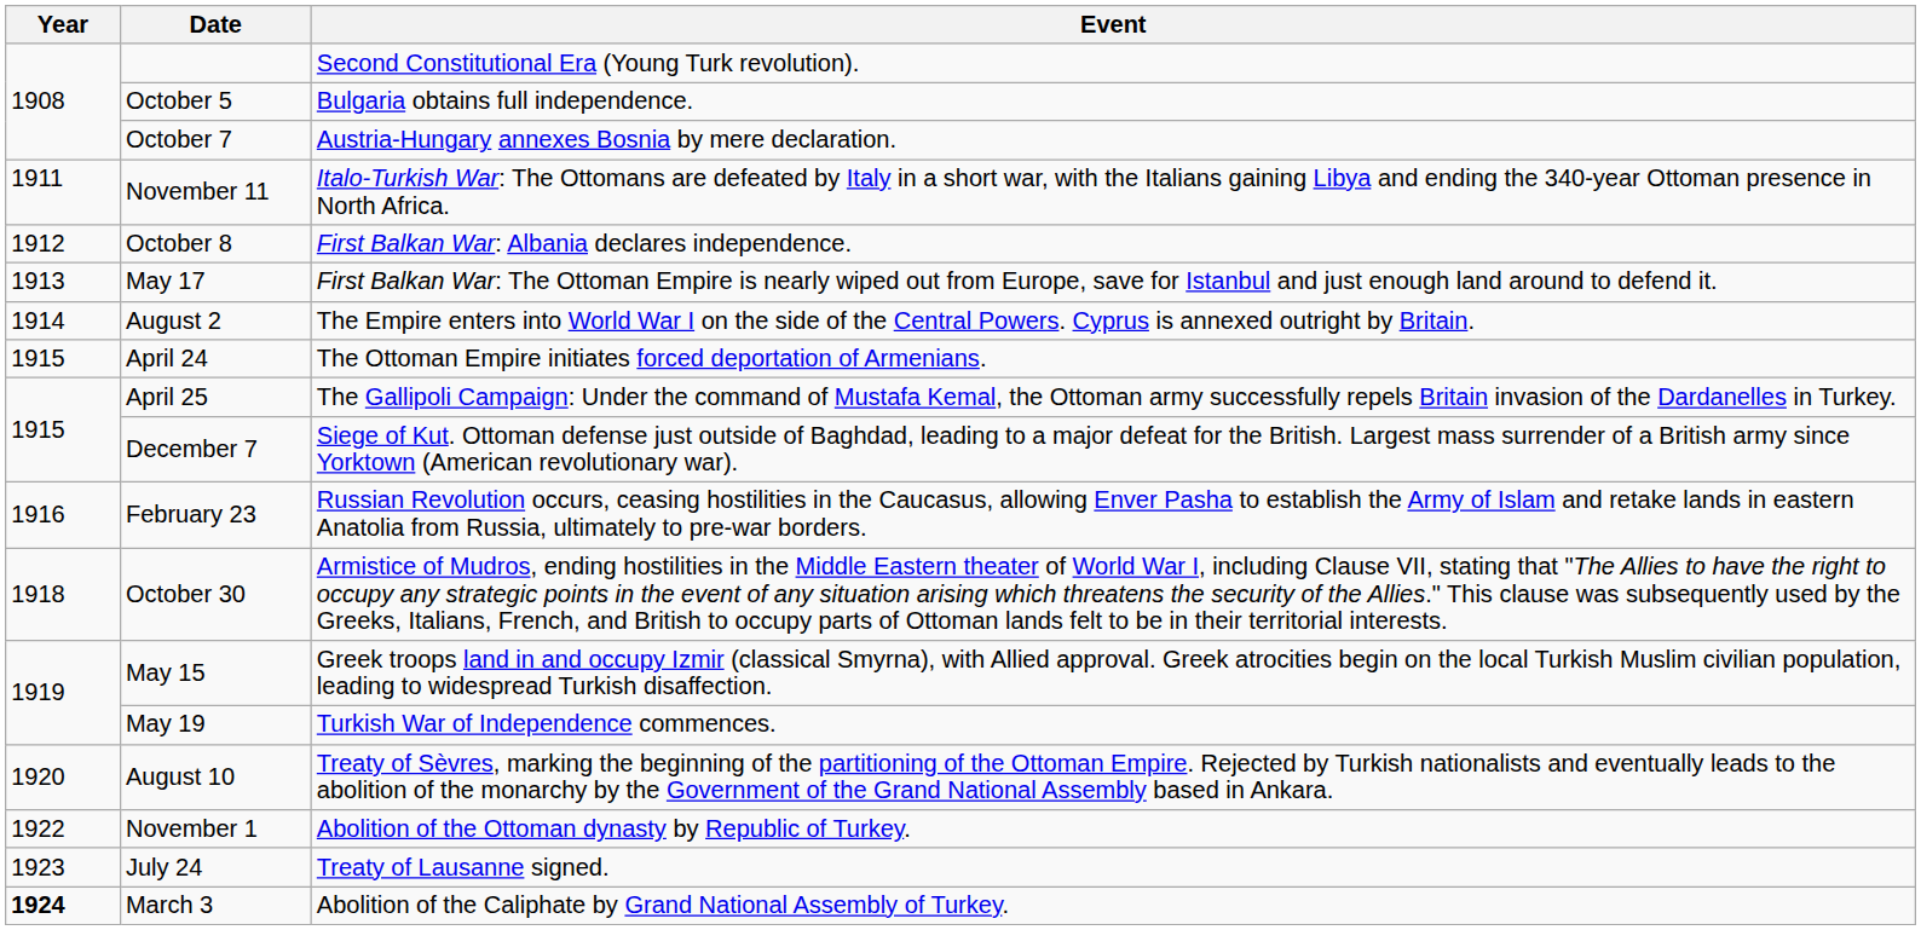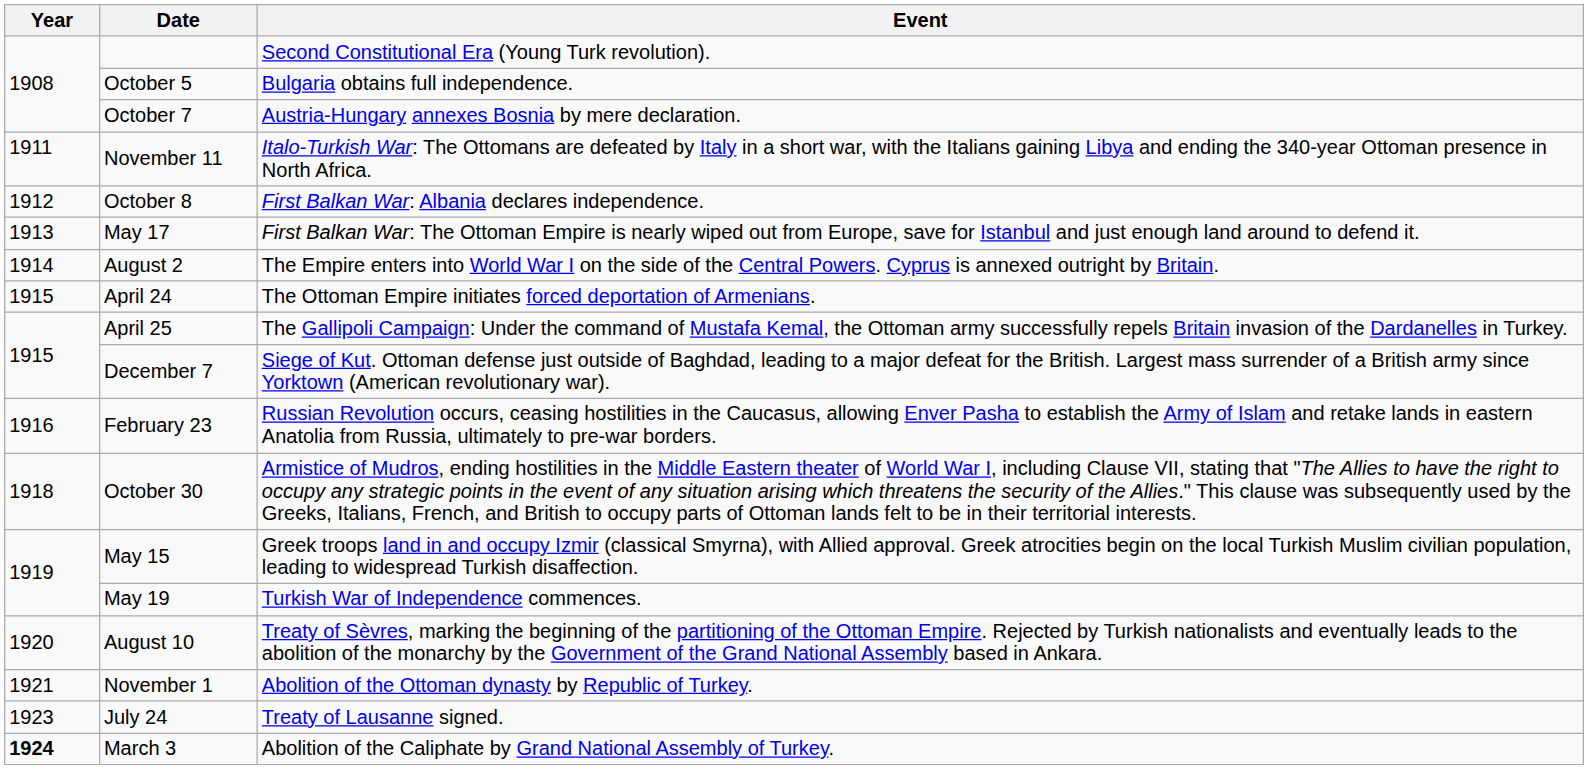 <table class="wikitable" width="100%">
 <tr>
 <th style="width:6%">Year</th>
 <th style="width:10%">Date</th>
 <th>Event</th>
 </tr>
 <tr>
 <td rowspan="3">1908</td>
 <td></td>
 <td><a href='#'>Second Constitutional Era</a>  (Young Turk revolution).</td>
 </tr>
 <tr>
 <td>October 5</td>
 <td><a href='#'>Bulgaria</a> obtains full independence.</td>
 </tr>
 <tr>
 <td>October 7</td>
 <td><a href='#'>Austria-Hungary</a> <a href='#'>annexes Bosnia</a> by mere declaration.</td>
 </tr>
 <tr>
 <td valign="top">1911</td>
 <td>November 11</td>
 <td><em><a href='#'>Italo-Turkish War</a></em>: The Ottomans are defeated by <a href='#'>Italy</a> in a short war, with the Italians gaining <a href='#'>Libya</a> and ending the 340-year Ottoman presence in North Africa.</td>
 </tr>
 <tr>
 <td>1912</td>
 <td>October 8</td>
 <td><em><a href='#'>First Balkan War</a></em>: <a href='#'>Albania</a> declares independence.</td>
 </tr>
 <tr>
 <td>1913</td>
 <td>May 17</td>
 <td><em>First Balkan War</em>: The Ottoman Empire is nearly wiped out from Europe, save for <a href='#'>Istanbul</a> and just enough land around to defend it.</td>
 </tr>
 <tr>
 <td>1914</td>
 <td>August 2</td>
 <td>The Empire enters into <a href='#'>World War I</a> on the side of the <a href='#'>Central Powers</a>. <a href='#'>Cyprus</a> is annexed outright by <a href='#'>Britain</a>.</td>
 </tr>
 <tr>
 <td>1915</td>
 <td>April 24</td>
 <td>The Ottoman Empire initiates <a href='#'>forced deportation of Armenians</a>.</td>
 </tr>
 <tr>
 <td rowspan="2">1915</td>
 <td>April 25</td>
 <td>The <a href='#'>Gallipoli Campaign</a>: Under the command of <a href='#'>Mustafa Kemal</a>, the Ottoman army successfully repels <a href='#'>Britain</a> invasion of the <a href='#'>Dardanelles</a> in Turkey.</td>
 </tr>
 <tr>
 <td>December 7</td>
 <td><a href='#'>Siege of Kut</a>. Ottoman defense just outside of Baghdad, leading to a major defeat for the British. Largest mass surrender of a British army since <a href='#'>Yorktown</a> (American revolutionary war).</td>
 </tr>
 <tr>
 <td>1916</td>
 <td>February 23</td>
 <td><a href='#'>Russian Revolution</a> occurs, ceasing hostilities in the Caucasus, allowing <a href='#'>Enver Pasha</a> to establish the <a href='#'>Army of Islam</a> and retake lands in eastern Anatolia from Russia, ultimately to pre-war borders.</td>
 </tr>
 <tr>
 <td>1918</td>
 <td>October 30</td>
 <td><a href='#'>Armistice of Mudros</a>, ending hostilities in the <a href='#'>Middle Eastern theater</a> of <a href='#'>World War I</a>, including Clause VII, stating that "<em>The Allies to have the right to occupy any strategic points in the event of any situation arising which threatens the security of the Allies</em>." This clause was subsequently used by the Greeks, Italians, French, and British to occupy parts of Ottoman lands felt to be in their territorial interests.</td>
 </tr>
 <tr>
 <td rowspan="2">1919</td>
 <td>May 15</td>
 <td>Greek troops <a href='#'>land in and occupy Izmir</a> (classical Smyrna), with Allied approval. Greek atrocities begin on the local Turkish Muslim civilian population, leading to widespread Turkish disaffection.</td>
 </tr>
 <tr>
 <td>May 19</td>
 <td><a href='#'>Turkish War of Independence</a> commences.</td>
 </tr>
 <tr>
 <td>1920</td>
 <td>August 10</td>
 <td><a href='#'>Treaty of Sèvres</a>, marking the beginning of the <a href='#'>partitioning of the Ottoman Empire</a>. Rejected by Turkish nationalists and eventually leads to the abolition of the monarchy by the <a href='#'>Government of the Grand National Assembly</a> based in Ankara.</td>
 </tr>
 <tr>
-<td>1922</td>
+<td>1921</td>
 <td>November 1</td>
 <td><a href='#'>Abolition of the Ottoman dynasty</a> by <a href='#'>Republic of Turkey</a>.</td>
 </tr>
 <tr>
 <td>1923</td>
 <td>July 24</td>
 <td><a href='#'>Treaty of Lausanne</a> signed.</td>
 </tr>
 <tr>
 <td><strong>1924</strong></td>
 <td>March 3</td>
 <td>Abolition of the Caliphate by <a href='#'>Grand National Assembly of Turkey</a>.</td>
 </tr>
 </table>
